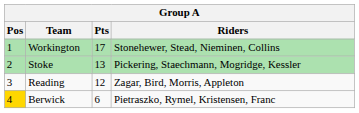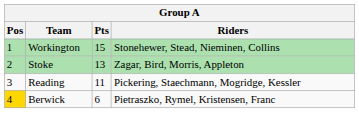 <table class="wikitable">
 <tr>
 <th colspan="4">Group A</th>
 </tr>
 <tr>
 <th width=20>Pos</th>
 <th width=90>Team</th>
 <th width=20>Pts</th>
 <th width=350>Riders</th>
 </tr>
 <tr style="background:#ACE1AF;">
 <td>1</td>
 <td align=left>Workington</td>
-<td>17</td>
+<td>15</td>
 <td>Stonehewer, Stead, Nieminen, Collins</td>
 </tr>
 <tr style="background:#ACE1AF;">
 <td>2</td>
 <td align=left>Stoke</td>
 <td>13</td>
-<td>Pickering, Staechmann, Mogridge, Kessler</td>
+<td>Zagar, Bird, Morris, Appleton</td>
 </tr>
 <tr>
 <td>3</td>
 <td align=left>Reading</td>
-<td>12</td>
-<td>Zagar, Bird, Morris, Appleton</td>
+<td>11</td>
+<td>Pickering, Staechmann, Mogridge, Kessler</td>
 </tr>
 <tr>
 <td style="background: gold;">4</td>
 <td align=left>Berwick</td>
 <td>6</td>
 <td>Pietraszko, Rymel, Kristensen, Franc</td>
 </tr>
 </table>
